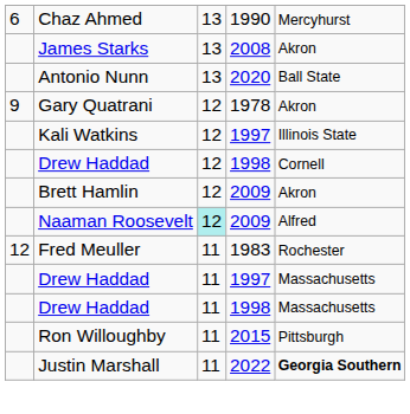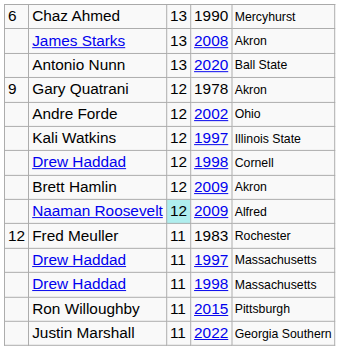 <table class="wikitable">
 <tr>
 </tr>
 <tr>
 <td>6</td>
 <td>Chaz Ahmed</td>
 <td>13</td>
 <td>1990</td>
 <td style="font-size:80%;">Mercyhurst</td>
 </tr>
 <tr>
 <td></td>
 <td><a href='#'>James Starks</a></td>
 <td>13</td>
 <td><a href='#'>2008</a></td>
 <td style="font-size:80%;">Akron</td>
 </tr>
 <tr>
 <td></td>
 <td>Antonio Nunn</td>
 <td>13</td>
 <td><a href='#'>2020</a></td>
 <td style="font-size:80%;">Ball State</td>
 </tr>
 <tr>
 <td>9</td>
 <td>Gary Quatrani</td>
 <td>12</td>
 <td>1978</td>
 <td style="font-size:80%;">Akron</td>
+</tr>
+<tr>
+<td></td>
+<td>Andre Forde</td>
+<td>12</td>
+<td><a href='#'>2002</a></td>
+<td style="font-size:80%;">Ohio</td>
 </tr>
 <tr>
 <td></td>
 <td>Kali Watkins</td>
 <td>12</td>
 <td><a href='#'>1997</a></td>
 <td style="font-size:80%;">Illinois State</td>
 </tr>
 <tr>
 <td></td>
 <td><a href='#'>Drew Haddad</a></td>
 <td>12</td>
 <td><a href='#'>1998</a></td>
 <td style="font-size:80%;">Cornell</td>
 </tr>
 <tr>
 <td></td>
 <td>Brett Hamlin</td>
 <td>12</td>
 <td><a href='#'>2009</a></td>
 <td style="font-size:80%;">Akron</td>
 </tr>
 <tr>
 <td></td>
 <td><a href='#'>Naaman Roosevelt</a></td>
 <td style="background: paleturquoise;">12</td>
 <td><a href='#'>2009</a></td>
 <td style="font-size:80%;">Alfred</td>
 </tr>
 <tr>
 <td>12</td>
 <td>Fred Meuller</td>
 <td>11</td>
 <td>1983</td>
 <td style="font-size:80%;">Rochester</td>
 </tr>
 <tr>
 <td></td>
 <td><a href='#'>Drew Haddad</a></td>
 <td>11</td>
 <td><a href='#'>1997</a></td>
 <td style="font-size:80%;">Massachusetts</td>
 </tr>
 <tr>
 <td></td>
 <td><a href='#'>Drew Haddad</a></td>
 <td>11</td>
 <td><a href='#'>1998</a></td>
 <td style="font-size:80%;">Massachusetts</td>
 </tr>
 <tr>
 <td></td>
 <td>Ron Willoughby</td>
 <td>11</td>
 <td><a href='#'>2015</a></td>
 <td style="font-size:80%;">Pittsburgh</td>
 </tr>
 <tr>
 <td></td>
 <td>Justin Marshall</td>
 <td>11</td>
 <td><a href='#'>2022</a></td>
-<td style="font-size:80%;"><strong>Georgia Southern</strong></td>
+<td style="font-size:80%;">Georgia Southern</td>
 </tr>
 </table>
